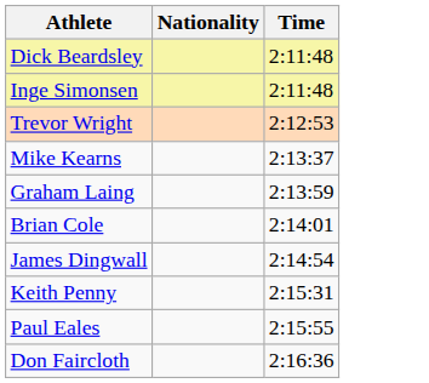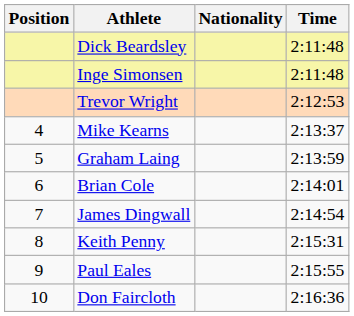 <table class="wikitable sortable">
 <tr>
+<th>Position</th>
 <th>Athlete</th>
 <th>Nationality</th>
 <th>Time</th>
 </tr>
 <tr bgcolor="#F7F6A8">
+<td align=center></td>
 <td><a href='#'>Dick Beardsley</a></td>
 <td></td>
 <td>2:11:48</td>
 </tr>
 <tr bgcolor="#F7F6A8">
+<td align=center></td>
 <td><a href='#'>Inge Simonsen</a></td>
 <td></td>
 <td>2:11:48</td>
 </tr>
 <tr bgcolor="#FFDAB9">
+<td align=center></td>
 <td><a href='#'>Trevor Wright</a></td>
 <td></td>
 <td>2:12:53</td>
 </tr>
 <tr>
+<td align=center>4</td>
 <td><a href='#'>Mike Kearns</a></td>
 <td></td>
 <td>2:13:37</td>
 </tr>
 <tr>
+<td align=center>5</td>
 <td><a href='#'>Graham Laing</a></td>
 <td></td>
 <td>2:13:59</td>
 </tr>
 <tr>
+<td align=center>6</td>
 <td><a href='#'>Brian Cole</a></td>
 <td></td>
 <td>2:14:01</td>
 </tr>
 <tr>
+<td align=center>7</td>
 <td><a href='#'>James Dingwall</a></td>
 <td></td>
 <td>2:14:54</td>
 </tr>
 <tr>
+<td align=center>8</td>
 <td><a href='#'>Keith Penny</a></td>
 <td></td>
 <td>2:15:31</td>
 </tr>
 <tr>
+<td align=center>9</td>
 <td><a href='#'>Paul Eales</a></td>
 <td></td>
 <td>2:15:55</td>
 </tr>
 <tr>
+<td align=center>10</td>
 <td><a href='#'>Don Faircloth</a></td>
 <td></td>
 <td>2:16:36</td>
 </tr>
 </table>
